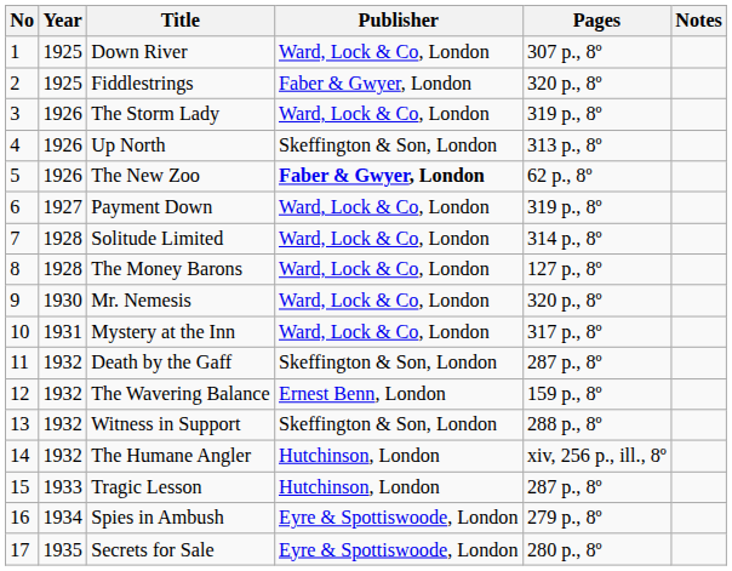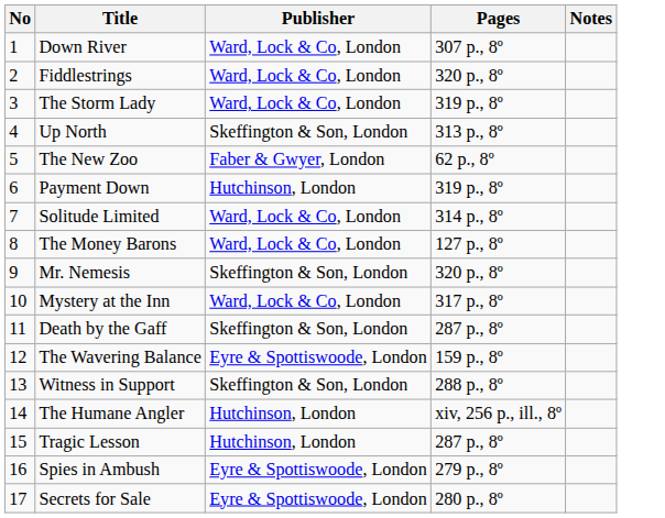 <table class="wikitable sortable">
 <tr>
 <th>No</th>
-<th>Year</th>
 <th>Title</th>
 <th>Publisher</th>
 <th>Pages</th>
 <th>Notes</th>
 </tr>
 <tr>
 <td>1</td>
-<td>1925</td>
 <td>Down River</td>
 <td><a href='#'>Ward, Lock & Co</a>, London</td>
 <td>307 p., 8º</td>
 <td></td>
 </tr>
 <tr>
 <td>2</td>
-<td>1925</td>
 <td>Fiddlestrings</td>
-<td><a href='#'>Faber & Gwyer</a>, London</td>
+<td><a href='#'>Ward, Lock & Co</a>, London</td>
 <td>320 p., 8º</td>
 <td></td>
 </tr>
 <tr>
 <td>3</td>
-<td>1926</td>
 <td>The Storm Lady</td>
 <td><a href='#'>Ward, Lock & Co</a>, London</td>
 <td>319 p., 8º</td>
 <td></td>
 </tr>
 <tr>
 <td>4</td>
-<td>1926</td>
 <td>Up North</td>
 <td>Skeffington & Son, London</td>
 <td>313 p., 8º</td>
 <td></td>
 </tr>
 <tr>
 <td>5</td>
-<td>1926</td>
 <td>The New Zoo</td>
-<td><strong><a href='#'>Faber & Gwyer</a>, London</strong></td>
+<td><a href='#'>Faber & Gwyer</a>, London</td>
 <td>62 p., 8º</td>
 <td></td>
 </tr>
 <tr>
 <td>6</td>
-<td>1927</td>
 <td>Payment Down</td>
-<td><a href='#'>Ward, Lock & Co</a>, London</td>
+<td><a href='#'>Hutchinson</a>, London</td>
 <td>319 p., 8º</td>
 <td></td>
 </tr>
 <tr>
 <td>7</td>
-<td>1928</td>
 <td>Solitude Limited</td>
 <td><a href='#'>Ward, Lock & Co</a>, London</td>
 <td>314 p., 8º</td>
 <td></td>
 </tr>
 <tr>
 <td>8</td>
-<td>1928</td>
 <td>The Money Barons</td>
 <td><a href='#'>Ward, Lock & Co</a>, London</td>
 <td>127 p., 8º</td>
 <td></td>
 </tr>
 <tr>
 <td>9</td>
-<td>1930</td>
 <td>Mr. Nemesis</td>
-<td><a href='#'>Ward, Lock & Co</a>, London</td>
+<td>Skeffington & Son, London</td>
 <td>320 p., 8º</td>
 <td></td>
 </tr>
 <tr>
 <td>10</td>
-<td>1931</td>
 <td>Mystery at the Inn</td>
 <td><a href='#'>Ward, Lock & Co</a>, London</td>
 <td>317 p., 8º</td>
 <td></td>
 </tr>
 <tr>
 <td>11</td>
-<td>1932</td>
 <td>Death by the Gaff</td>
 <td>Skeffington & Son, London</td>
 <td>287 p., 8º</td>
 <td></td>
 </tr>
 <tr>
 <td>12</td>
-<td>1932</td>
 <td>The Wavering Balance</td>
-<td><a href='#'>Ernest Benn</a>, London</td>
+<td><a href='#'>Eyre & Spottiswoode</a>, London</td>
 <td>159 p., 8º</td>
 <td></td>
 </tr>
 <tr>
 <td>13</td>
-<td>1932</td>
 <td>Witness in Support</td>
 <td>Skeffington & Son, London</td>
 <td>288 p., 8º</td>
 <td></td>
 </tr>
 <tr>
 <td>14</td>
-<td>1932</td>
 <td>The Humane Angler</td>
 <td><a href='#'>Hutchinson</a>, London</td>
 <td>xiv, 256 p., ill., 8º</td>
 <td></td>
 </tr>
 <tr>
 <td>15</td>
-<td>1933</td>
 <td>Tragic Lesson</td>
 <td><a href='#'>Hutchinson</a>, London</td>
 <td>287 p., 8º</td>
 <td></td>
 </tr>
 <tr>
 <td>16</td>
-<td>1934</td>
 <td>Spies in Ambush</td>
 <td><a href='#'>Eyre & Spottiswoode</a>, London</td>
 <td>279 p., 8º</td>
 <td></td>
 </tr>
 <tr>
 <td>17</td>
-<td>1935</td>
 <td>Secrets for Sale</td>
 <td><a href='#'>Eyre & Spottiswoode</a>, London</td>
 <td>280 p., 8º</td>
 <td></td>
 </tr>
 </table>
